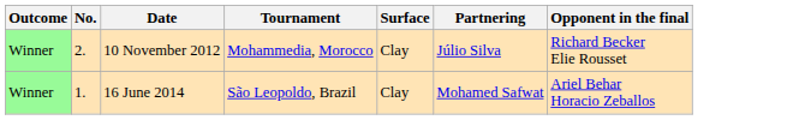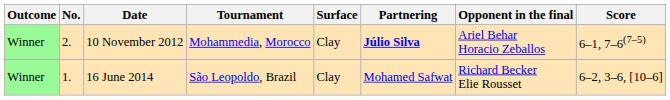 <table class=wikitable style=font-size:97%>
 <tr>
 <th>Outcome</th>
 <th>No.</th>
 <th>Date</th>
 <th>Tournament</th>
 <th>Surface</th>
 <th>Partnering</th>
 <th>Opponent in the final</th>
+<th>Score</th>
 </tr>
 <tr bgcolor="moccasin">
 <td style="background:#98FB98">Winner</td>
 <td>2.</td>
 <td>10 November 2012</td>
 <td><a href='#'>Mohammedia</a>, <a href='#'>Morocco</a></td>
 <td>Clay</td>
-<td> <a href='#'>Júlio Silva</a></td>
-<td> <a href='#'>Richard Becker</a><br> Elie Rousset</td>
+<td><strong> <a href='#'>Júlio Silva</a></strong></td>
+<td> <a href='#'>Ariel Behar</a><br> <a href='#'>Horacio Zeballos</a></td>
+<td>6–1, 7–6<sup>(7–5)</sup></td>
 </tr>
 <tr bgcolor="moccasin">
 <td style="background:#98FB98">Winner</td>
 <td>1.</td>
 <td>16 June 2014</td>
 <td><a href='#'>São Leopoldo</a>, Brazil</td>
 <td>Clay</td>
 <td> <a href='#'>Mohamed Safwat</a></td>
-<td> <a href='#'>Ariel Behar</a><br> <a href='#'>Horacio Zeballos</a></td>
+<td> <a href='#'>Richard Becker</a><br> Elie Rousset</td>
+<td>6–2, 3–6, [10–6]</td>
 </tr>
 </table>
